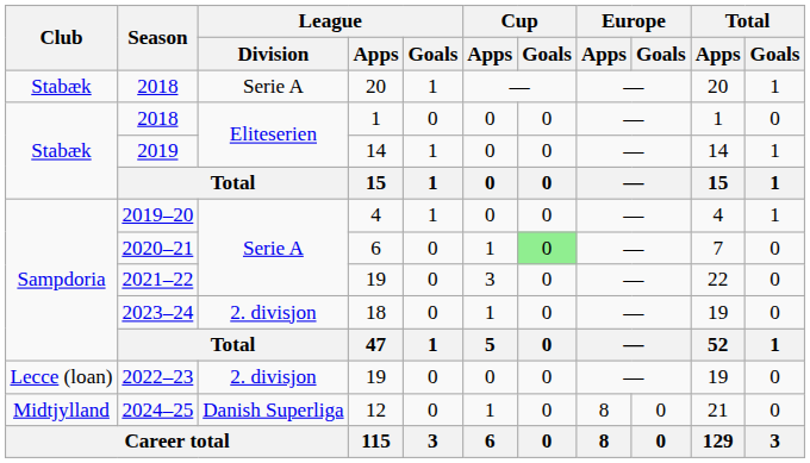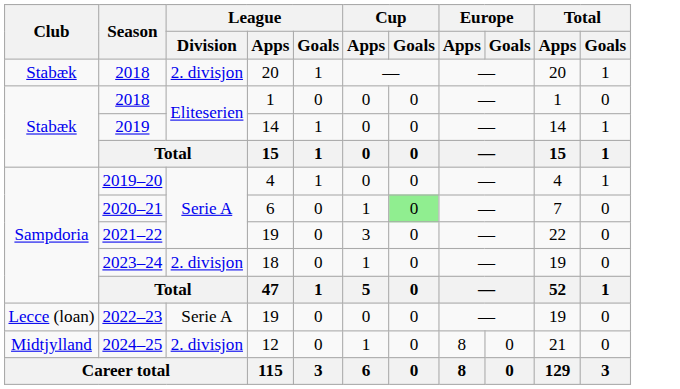 <table class="wikitable" style="text-align:center">
 <tr>
 <th rowspan="2">Club</th>
 <th rowspan="2">Season</th>
 <th colspan="3">League</th>
 <th colspan="2">Cup</th>
 <th colspan="2">Europe</th>
 <th colspan="2">Total</th>
 </tr>
 <tr>
 <th>Division</th>
 <th>Apps</th>
 <th>Goals</th>
 <th>Apps</th>
 <th>Goals</th>
 <th>Apps</th>
 <th>Goals</th>
 <th>Apps</th>
 <th>Goals</th>
 </tr>
 <tr>
 <td><a href='#'>Stabæk</a></td>
 <td><a href='#'>2018</a></td>
-<td>Serie A</td>
+<td><a href='#'>2. divisjon</a></td>
 <td>20</td>
 <td>1</td>
 <td colspan="2">—</td>
 <td colspan="2">—</td>
 <td>20</td>
 <td>1</td>
 </tr>
 <tr>
 <td rowspan="3"><a href='#'>Stabæk</a></td>
 <td><a href='#'>2018</a></td>
 <td rowspan="2"><a href='#'>Eliteserien</a></td>
 <td>1</td>
 <td>0</td>
 <td>0</td>
 <td>0</td>
 <td colspan="2">—</td>
 <td>1</td>
 <td>0</td>
 </tr>
 <tr>
 <td><a href='#'>2019</a></td>
 <td>14</td>
 <td>1</td>
 <td>0</td>
 <td>0</td>
 <td colspan="2">—</td>
 <td>14</td>
 <td>1</td>
 </tr>
 <tr>
 <th colspan="2">Total</th>
 <th>15</th>
 <th>1</th>
 <th>0</th>
 <th>0</th>
 <th colspan="2">—</th>
 <th>15</th>
 <th>1</th>
 </tr>
 <tr>
 <td rowspan="5"><a href='#'>Sampdoria</a></td>
 <td><a href='#'>2019–20</a></td>
 <td rowspan="3"><a href='#'>Serie A</a></td>
 <td>4</td>
 <td>1</td>
 <td>0</td>
 <td>0</td>
 <td colspan="2">—</td>
 <td>4</td>
 <td>1</td>
 </tr>
 <tr>
 <td><a href='#'>2020–21</a></td>
 <td>6</td>
 <td>0</td>
 <td>1</td>
 <td style="background: lightgreen;">0</td>
 <td colspan="2">—</td>
 <td>7</td>
 <td>0</td>
 </tr>
 <tr>
 <td><a href='#'>2021–22</a></td>
 <td>19</td>
 <td>0</td>
 <td>3</td>
 <td>0</td>
 <td colspan="2">—</td>
 <td>22</td>
 <td>0</td>
 </tr>
 <tr>
 <td><a href='#'>2023–24</a></td>
 <td><a href='#'>2. divisjon</a></td>
 <td>18</td>
 <td>0</td>
 <td>1</td>
 <td>0</td>
 <td colspan="2">—</td>
 <td>19</td>
 <td>0</td>
 </tr>
 <tr>
 <th colspan="2">Total</th>
 <th>47</th>
 <th>1</th>
 <th>5</th>
 <th>0</th>
 <th colspan="2">—</th>
 <th>52</th>
 <th>1</th>
 </tr>
 <tr>
 <td><a href='#'>Lecce</a> (loan)</td>
 <td><a href='#'>2022–23</a></td>
-<td><a href='#'>2. divisjon</a></td>
+<td>Serie A</td>
 <td>19</td>
 <td>0</td>
 <td>0</td>
 <td>0</td>
 <td colspan="2">—</td>
 <td>19</td>
 <td>0</td>
 </tr>
 <tr>
 <td><a href='#'>Midtjylland</a></td>
 <td><a href='#'>2024–25</a></td>
-<td><a href='#'>Danish Superliga</a></td>
+<td><a href='#'>2. divisjon</a></td>
 <td>12</td>
 <td>0</td>
 <td>1</td>
 <td>0</td>
 <td>8</td>
 <td>0</td>
 <td>21</td>
 <td>0</td>
 </tr>
 <tr>
 <th colspan="3">Career total</th>
 <th>115</th>
 <th>3</th>
 <th>6</th>
 <th>0</th>
 <th>8</th>
 <th>0</th>
 <th>129</th>
 <th>3</th>
 </tr>
 </table>
